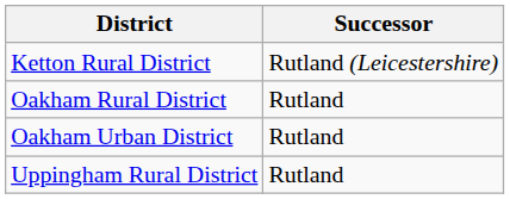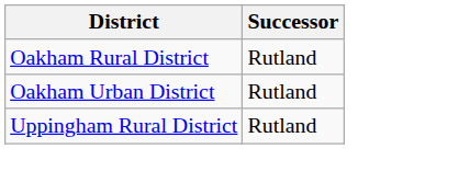 <table class="wikitable">
 <tr>
 <th>District</th>
 <th>Successor</th>
-</tr>
-<tr>
-<td><a href='#'>Ketton Rural District</a></td>
-<td>Rutland <em>(Leicestershire)</em></td>
 </tr>
 <tr>
 <td><a href='#'>Oakham Rural District</a></td>
 <td>Rutland</td>
 </tr>
 <tr>
 <td><a href='#'>Oakham Urban District</a></td>
 <td>Rutland</td>
 </tr>
 <tr>
 <td><a href='#'>Uppingham Rural District</a></td>
 <td>Rutland</td>
 </tr>
 </table>
